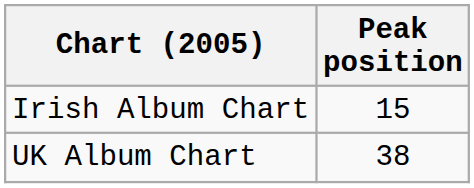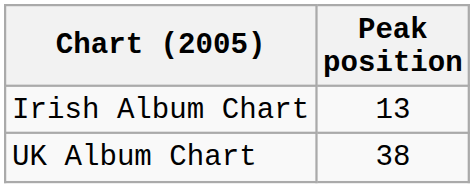 <table class="wikitable sortable">
 <tr>
 <th align="left">Chart (2005)</th>
 <th align="left">Peak<br>position</th>
 </tr>
 <tr>
 <td align="left">Irish Album Chart</td>
-<td align="center">15</td>
+<td align="center">13</td>
 </tr>
 <tr>
 <td align="left">UK Album Chart</td>
 <td align="center">38</td>
 </tr>
 </table>
